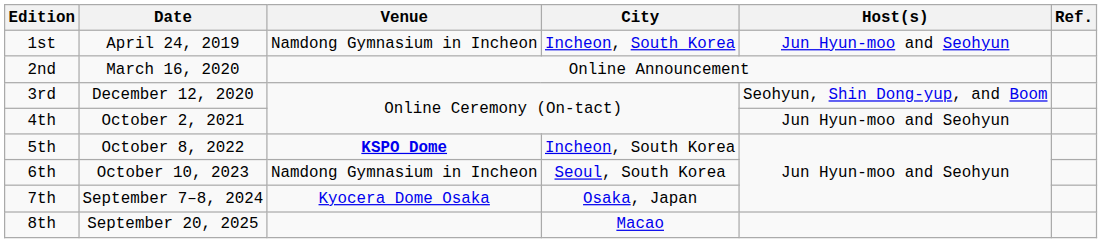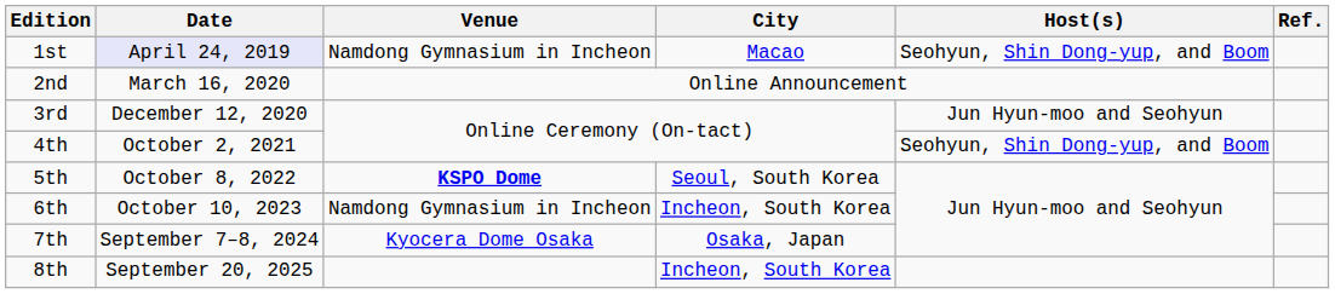 <table class="wikitable" style="text-align:center">
 <tr>
 <th>Edition</th>
 <th>Date</th>
 <th>Venue</th>
 <th>City</th>
 <th>Host(s)</th>
 <th>Ref.</th>
 </tr>
 <tr>
 <td>1st</td>
-<td>April 24, 2019</td>
+<td style="background: lavender;">April 24, 2019</td>
 <td>Namdong Gymnasium in Incheon</td>
-<td><a href='#'>Incheon</a>, <a href='#'>South Korea</a></td>
-<td><a href='#'>Jun Hyun-moo</a> and <a href='#'>Seohyun</a></td>
+<td><a href='#'>Macao</a></td>
+<td>Seohyun, <a href='#'>Shin Dong-yup</a>, and <a href='#'>Boom</a></td>
 <td></td>
 </tr>
 <tr>
 <td>2nd</td>
 <td>March 16, 2020</td>
 <td colspan="3">Online Announcement</td>
 <td></td>
 </tr>
 <tr>
 <td>3rd</td>
 <td>December 12, 2020</td>
 <td colspan="2" rowspan="2">Online Ceremony (On-tact)</td>
-<td>Seohyun, <a href='#'>Shin Dong-yup</a>, and <a href='#'>Boom</a></td>
+<td>Jun Hyun-moo and Seohyun</td>
 <td></td>
 </tr>
 <tr>
 <td>4th</td>
 <td>October 2, 2021</td>
-<td>Jun Hyun-moo and Seohyun</td>
+<td>Seohyun, <a href='#'>Shin Dong-yup</a>, and <a href='#'>Boom</a></td>
 <td></td>
 </tr>
 <tr>
 <td>5th</td>
 <td>October 8, 2022</td>
 <td><strong><a href='#'>KSPO Dome</a></strong></td>
-<td><a href='#'>Incheon</a>, South Korea</td>
+<td><a href='#'>Seoul</a>, South Korea</td>
 <td rowspan="3">Jun Hyun-moo and Seohyun</td>
 <td></td>
 </tr>
 <tr>
 <td>6th</td>
 <td>October 10, 2023</td>
 <td>Namdong Gymnasium in Incheon</td>
-<td><a href='#'>Seoul</a>, South Korea</td>
+<td><a href='#'>Incheon</a>, South Korea</td>
 <td></td>
 </tr>
 <tr>
 <td>7th</td>
 <td>September 7–8, 2024</td>
 <td><a href='#'>Kyocera Dome Osaka</a></td>
 <td><a href='#'>Osaka</a>, Japan</td>
 <td></td>
 </tr>
 <tr>
 <td>8th</td>
 <td>September 20, 2025</td>
 <td></td>
-<td><a href='#'>Macao</a></td>
+<td><a href='#'>Incheon</a>, <a href='#'>South Korea</a></td>
 <td></td>
 <td></td>
 </tr>
 </table>
